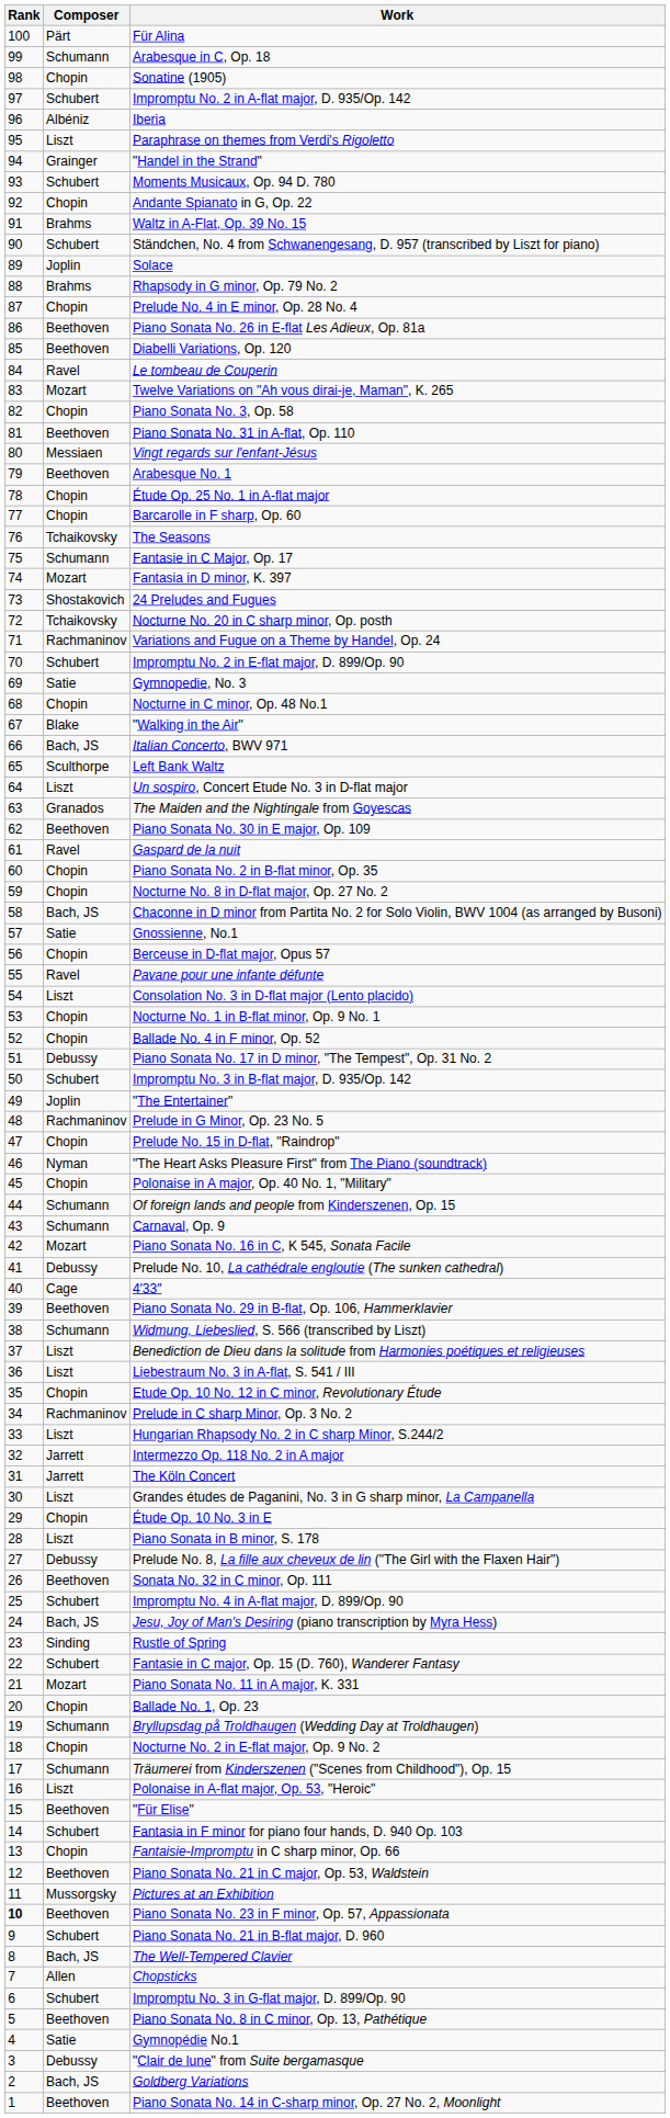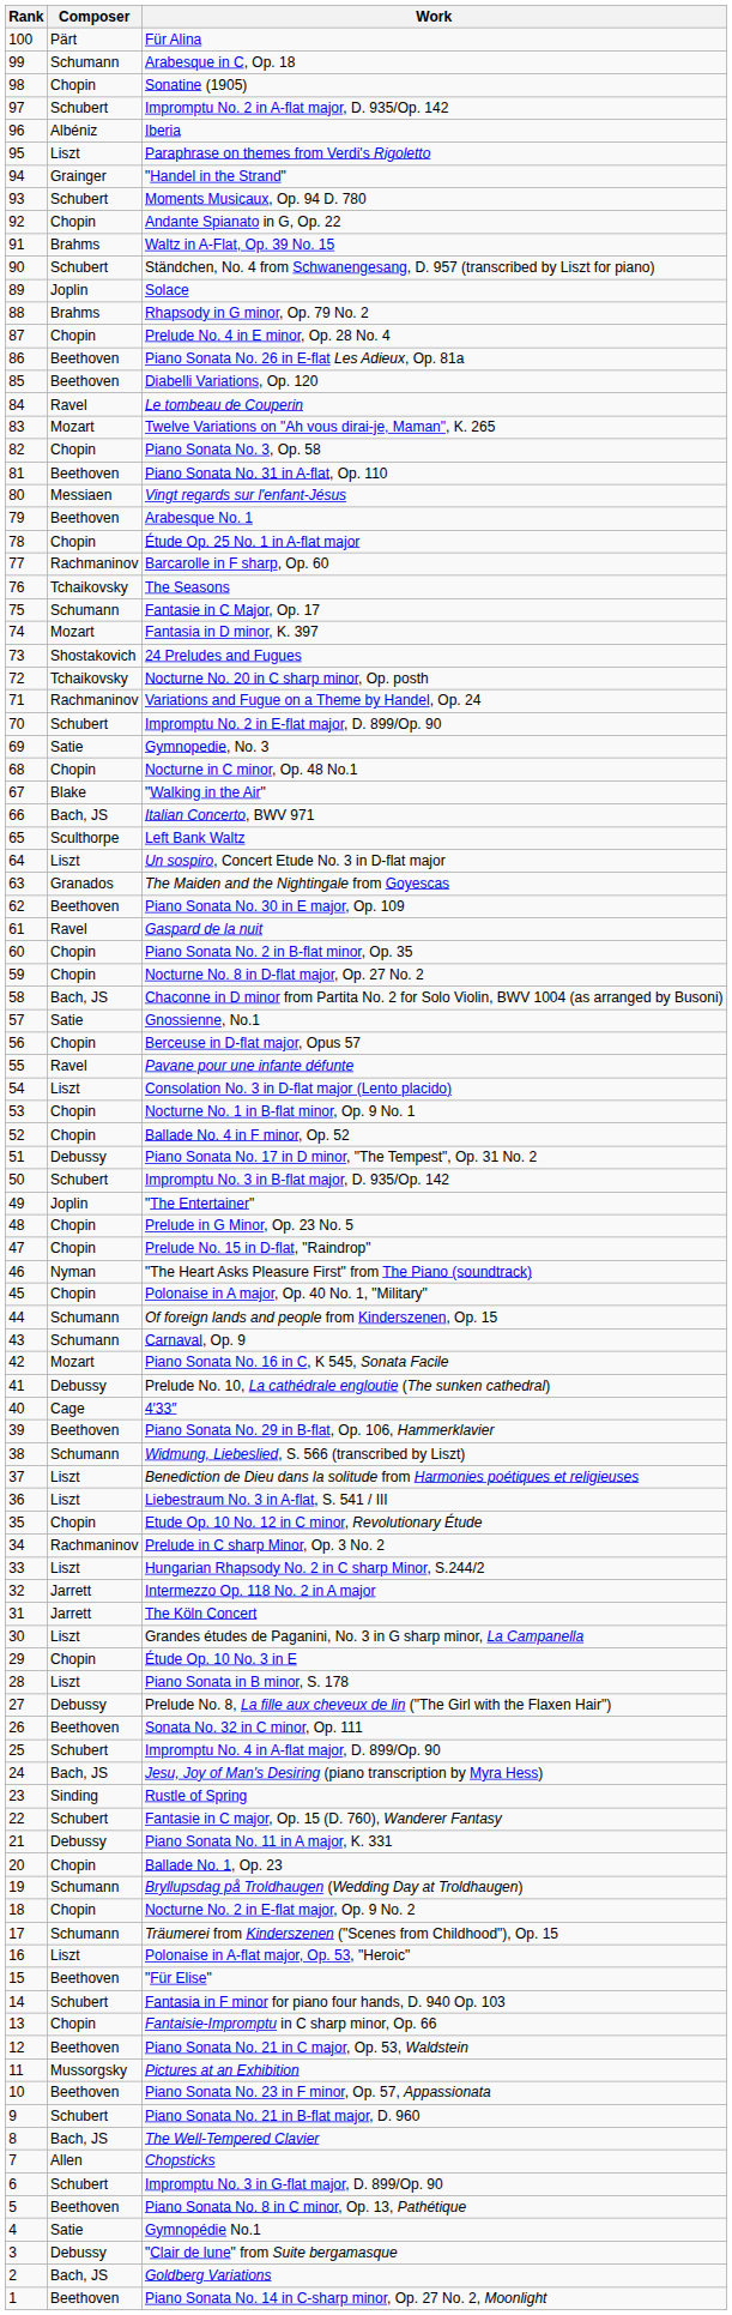 <table class="wikitable sortable">
 <tr>
 <th>Rank</th>
 <th>Composer</th>
 <th class="unsortable">Work</th>
 </tr>
 <tr>
 <td>100</td>
 <td>Pärt</td>
 <td><a href='#'>Für Alina</a></td>
 </tr>
 <tr>
 <td>99</td>
 <td>Schumann</td>
 <td><a href='#'>Arabesque in C</a>, Op. 18</td>
 </tr>
 <tr>
 <td>98</td>
 <td>Chopin</td>
 <td><a href='#'>Sonatine</a> (1905)</td>
 </tr>
 <tr>
 <td>97</td>
 <td>Schubert</td>
 <td><a href='#'>Impromptu No. 2 in A-flat major</a>, D. 935/Op. 142</td>
 </tr>
 <tr>
 <td>96</td>
 <td>Albéniz</td>
 <td><a href='#'>Iberia</a></td>
 </tr>
 <tr>
 <td>95</td>
 <td>Liszt</td>
 <td><a href='#'>Paraphrase on themes from Verdi's <em>Rigoletto</em></a></td>
 </tr>
 <tr>
 <td>94</td>
 <td>Grainger</td>
 <td>"<a href='#'>Handel in the Strand</a>"</td>
 </tr>
 <tr>
 <td>93</td>
 <td>Schubert</td>
 <td><a href='#'>Moments Musicaux</a>, Op. 94 D. 780</td>
 </tr>
 <tr>
 <td>92</td>
 <td>Chopin</td>
 <td><a href='#'>Andante Spianato</a> in G, Op. 22</td>
 </tr>
 <tr>
 <td>91</td>
 <td>Brahms</td>
 <td><a href='#'>Waltz in A-Flat, Op. 39 No. 15</a></td>
 </tr>
 <tr>
 <td>90</td>
 <td>Schubert</td>
 <td>Ständchen, No. 4 from <a href='#'>Schwanengesang</a>, D. 957 (transcribed by Liszt for piano)</td>
 </tr>
 <tr>
 <td>89</td>
 <td>Joplin</td>
 <td><a href='#'>Solace</a></td>
 </tr>
 <tr>
 <td>88</td>
 <td>Brahms</td>
 <td><a href='#'>Rhapsody in G minor</a>, Op. 79 No. 2</td>
 </tr>
 <tr>
 <td>87</td>
 <td>Chopin</td>
 <td><a href='#'>Prelude No. 4 in E minor</a>, Op. 28 No. 4</td>
 </tr>
 <tr>
 <td>86</td>
 <td>Beethoven</td>
 <td><a href='#'>Piano Sonata No. 26 in E-flat</a> <em>Les Adieux</em>, Op. 81a</td>
 </tr>
 <tr>
 <td>85</td>
 <td>Beethoven</td>
 <td><a href='#'>Diabelli Variations</a>, Op. 120</td>
 </tr>
 <tr>
 <td>84</td>
 <td>Ravel</td>
 <td><em><a href='#'>Le tombeau de Couperin</a></em></td>
 </tr>
 <tr>
 <td>83</td>
 <td>Mozart</td>
 <td><a href='#'>Twelve Variations on "Ah vous dirai-je, Maman"</a>, K. 265</td>
 </tr>
 <tr>
 <td>82</td>
 <td>Chopin</td>
 <td><a href='#'>Piano Sonata No. 3</a>, Op. 58</td>
 </tr>
 <tr>
 <td>81</td>
 <td>Beethoven</td>
 <td><a href='#'>Piano Sonata No. 31 in A-flat</a>, Op. 110</td>
 </tr>
 <tr>
 <td>80</td>
 <td>Messiaen</td>
 <td><em><a href='#'>Vingt regards sur l'enfant-Jésus</a></em></td>
 </tr>
 <tr>
 <td>79</td>
 <td>Beethoven</td>
 <td><a href='#'>Arabesque No. 1</a></td>
 </tr>
 <tr>
 <td>78</td>
 <td>Chopin</td>
 <td><a href='#'>Étude Op. 25 No. 1 in A-flat major</a></td>
 </tr>
 <tr>
 <td>77</td>
-<td>Chopin</td>
+<td>Rachmaninov</td>
 <td><a href='#'>Barcarolle in F sharp</a>, Op. 60</td>
 </tr>
 <tr>
 <td>76</td>
 <td>Tchaikovsky</td>
 <td><a href='#'>The Seasons</a></td>
 </tr>
 <tr>
 <td>75</td>
 <td>Schumann</td>
 <td><a href='#'>Fantasie in C Major</a>, Op. 17</td>
 </tr>
 <tr>
 <td>74</td>
 <td>Mozart</td>
 <td><a href='#'>Fantasia in D minor</a>, K. 397</td>
 </tr>
 <tr>
 <td>73</td>
 <td>Shostakovich</td>
 <td><a href='#'>24 Preludes and Fugues</a></td>
 </tr>
 <tr>
 <td>72</td>
 <td>Tchaikovsky</td>
 <td><a href='#'>Nocturne No. 20 in C sharp minor</a>, Op. posth</td>
 </tr>
 <tr>
 <td>71</td>
 <td>Rachmaninov</td>
 <td><a href='#'>Variations and Fugue on a Theme by Handel</a>, Op. 24</td>
 </tr>
 <tr>
 <td>70</td>
 <td>Schubert</td>
 <td><a href='#'>Impromptu No. 2 in E-flat major</a>, D. 899/Op. 90</td>
 </tr>
 <tr>
 <td>69</td>
 <td>Satie</td>
 <td><a href='#'>Gymnopedie</a>, No. 3</td>
 </tr>
 <tr>
 <td>68</td>
 <td>Chopin</td>
 <td><a href='#'>Nocturne in C minor</a>, Op. 48 No.1</td>
 </tr>
 <tr>
 <td>67</td>
 <td>Blake</td>
 <td>"<a href='#'>Walking in the Air</a>"</td>
 </tr>
 <tr>
 <td>66</td>
 <td>Bach, JS</td>
 <td><em><a href='#'>Italian Concerto</a></em>, BWV 971</td>
 </tr>
 <tr>
 <td>65</td>
 <td>Sculthorpe</td>
 <td><a href='#'>Left Bank Waltz</a></td>
 </tr>
 <tr>
 <td>64</td>
 <td>Liszt</td>
 <td><em><a href='#'>Un sospiro</a></em>, Concert Etude No. 3 in D-flat major</td>
 </tr>
 <tr>
 <td>63</td>
 <td>Granados</td>
 <td><em>The Maiden and the Nightingale</em> from <a href='#'>Goyescas</a></td>
 </tr>
 <tr>
 <td>62</td>
 <td>Beethoven</td>
 <td><a href='#'>Piano Sonata No. 30 in E major</a>, Op. 109</td>
 </tr>
 <tr>
 <td>61</td>
 <td>Ravel</td>
 <td><em><a href='#'>Gaspard de la nuit</a></em></td>
 </tr>
 <tr>
 <td>60</td>
 <td>Chopin</td>
 <td><a href='#'>Piano Sonata No. 2 in B-flat minor</a>, Op. 35</td>
 </tr>
 <tr>
 <td>59</td>
 <td>Chopin</td>
 <td><a href='#'>Nocturne No. 8 in D-flat major</a>, Op. 27 No. 2</td>
 </tr>
 <tr>
 <td>58</td>
 <td>Bach, JS</td>
 <td><a href='#'>Chaconne in D minor</a> from Partita No. 2 for Solo Violin, BWV 1004 (as arranged by Busoni)</td>
 </tr>
 <tr>
 <td>57</td>
 <td>Satie</td>
 <td><a href='#'>Gnossienne</a>, No.1</td>
 </tr>
 <tr>
 <td>56</td>
 <td>Chopin</td>
 <td><a href='#'>Berceuse in D-flat major</a>, Opus 57</td>
 </tr>
 <tr>
 <td>55</td>
 <td>Ravel</td>
 <td><em><a href='#'>Pavane pour une infante défunte</a></em></td>
 </tr>
 <tr>
 <td>54</td>
 <td>Liszt</td>
 <td><a href='#'>Consolation No. 3 in D-flat major (Lento placido)</a></td>
 </tr>
 <tr>
 <td>53</td>
 <td>Chopin</td>
 <td><a href='#'>Nocturne No. 1 in B-flat minor</a>, Op. 9 No. 1</td>
 </tr>
 <tr>
 <td>52</td>
 <td>Chopin</td>
 <td><a href='#'>Ballade No. 4 in F minor</a>, Op. 52</td>
 </tr>
 <tr>
 <td>51</td>
 <td>Debussy</td>
 <td><a href='#'>Piano Sonata No. 17 in D minor</a>, "The Tempest", Op. 31 No. 2</td>
 </tr>
 <tr>
 <td>50</td>
 <td>Schubert</td>
 <td><a href='#'>Impromptu No. 3 in B-flat major</a>, D. 935/Op. 142</td>
 </tr>
 <tr>
 <td>49</td>
 <td>Joplin</td>
 <td>"<a href='#'>The Entertainer</a>"</td>
 </tr>
 <tr>
 <td>48</td>
-<td>Rachmaninov</td>
+<td>Chopin</td>
 <td><a href='#'>Prelude in G Minor</a>, Op. 23 No. 5</td>
 </tr>
 <tr>
 <td>47</td>
 <td>Chopin</td>
 <td><a href='#'>Prelude No. 15 in D-flat</a>, "Raindrop"</td>
 </tr>
 <tr>
 <td>46</td>
 <td>Nyman</td>
 <td>"The Heart Asks Pleasure First" from <a href='#'>The Piano (soundtrack)</a></td>
 </tr>
 <tr>
 <td>45</td>
 <td>Chopin</td>
 <td><a href='#'>Polonaise in A major</a>, Op. 40 No. 1, "Military"</td>
 </tr>
 <tr>
 <td>44</td>
 <td>Schumann</td>
 <td><em>Of foreign lands and people</em> from <a href='#'>Kinderszenen</a>, Op. 15</td>
 </tr>
 <tr>
 <td>43</td>
 <td>Schumann</td>
 <td><a href='#'>Carnaval</a>, Op. 9</td>
 </tr>
 <tr>
 <td>42</td>
 <td>Mozart</td>
 <td><a href='#'>Piano Sonata No. 16 in C</a>, K 545, <em>Sonata Facile</em></td>
 </tr>
 <tr>
 <td>41</td>
 <td>Debussy</td>
 <td>Prelude No. 10, <em><a href='#'>La cathédrale engloutie</a></em> (<em>The sunken cathedral</em>)</td>
 </tr>
 <tr>
 <td>40</td>
 <td>Cage</td>
 <td><a href='#'>4′33″</a></td>
 </tr>
 <tr>
 <td>39</td>
 <td>Beethoven</td>
 <td><a href='#'>Piano Sonata No. 29 in B-flat</a>, Op. 106, <em>Hammerklavier</em></td>
 </tr>
 <tr>
 <td>38</td>
 <td>Schumann</td>
 <td><em><a href='#'>Widmung, Liebeslied</a></em>, S. 566 (transcribed by Liszt)</td>
 </tr>
 <tr>
 <td>37</td>
 <td>Liszt</td>
 <td><em>Benediction de Dieu dans la solitude</em> from <em><a href='#'>Harmonies poétiques et religieuses</a></em></td>
 </tr>
 <tr>
 <td>36</td>
 <td>Liszt</td>
 <td><a href='#'>Liebestraum No. 3 in A-flat</a>, S. 541 / III</td>
 </tr>
 <tr>
 <td>35</td>
 <td>Chopin</td>
 <td><a href='#'>Etude Op. 10 No. 12 in C minor</a>, <em>Revolutionary Étude</em></td>
 </tr>
 <tr>
 <td>34</td>
 <td>Rachmaninov</td>
 <td><a href='#'>Prelude in C sharp Minor</a>, Op. 3 No. 2</td>
 </tr>
 <tr>
 <td>33</td>
 <td>Liszt</td>
 <td><a href='#'>Hungarian Rhapsody No. 2 in C sharp Minor</a>, S.244/2</td>
 </tr>
 <tr>
 <td>32</td>
 <td>Jarrett</td>
 <td><a href='#'>Intermezzo Op. 118 No. 2 in A major</a></td>
 </tr>
 <tr>
 <td>31</td>
 <td>Jarrett</td>
 <td><a href='#'>The Köln Concert</a></td>
 </tr>
 <tr>
 <td>30</td>
 <td>Liszt</td>
 <td>Grandes études de Paganini, No. 3 in G sharp minor, <em><a href='#'>La Campanella</a></em></td>
 </tr>
 <tr>
 <td>29</td>
 <td>Chopin</td>
 <td><a href='#'>Étude Op. 10 No. 3 in E</a></td>
 </tr>
 <tr>
 <td>28</td>
 <td>Liszt</td>
 <td><a href='#'>Piano Sonata in B minor</a>, S. 178</td>
 </tr>
 <tr>
 <td>27</td>
 <td>Debussy</td>
 <td>Prelude No. 8, <em><a href='#'>La fille aux cheveux de lin</a></em> ("The Girl with the Flaxen Hair")</td>
 </tr>
 <tr>
 <td>26</td>
 <td>Beethoven</td>
 <td><a href='#'>Sonata No. 32 in C minor</a>, Op. 111</td>
 </tr>
 <tr>
 <td>25</td>
 <td>Schubert</td>
 <td><a href='#'>Impromptu No. 4 in A-flat major</a>, D. 899/Op. 90</td>
 </tr>
 <tr>
 <td>24</td>
 <td>Bach, JS</td>
 <td><em><a href='#'>Jesu, Joy of Man's Desiring</a></em> (piano transcription by <a href='#'>Myra Hess</a>)</td>
 </tr>
 <tr>
 <td>23</td>
 <td>Sinding</td>
 <td><a href='#'>Rustle of Spring</a></td>
 </tr>
 <tr>
 <td>22</td>
 <td>Schubert</td>
 <td><a href='#'>Fantasie in C major</a>, Op. 15 (D. 760), <em>Wanderer Fantasy</em></td>
 </tr>
 <tr>
 <td>21</td>
-<td>Mozart</td>
+<td>Debussy</td>
 <td><a href='#'>Piano Sonata No. 11 in A major</a>, K. 331</td>
 </tr>
 <tr>
 <td>20</td>
 <td>Chopin</td>
 <td><a href='#'>Ballade No. 1</a>, Op. 23</td>
 </tr>
 <tr>
 <td>19</td>
 <td>Schumann</td>
 <td><em><a href='#'>Bryllupsdag på Troldhaugen</a></em> (<em>Wedding Day at Troldhaugen</em>)</td>
 </tr>
 <tr>
 <td>18</td>
 <td>Chopin</td>
 <td><a href='#'>Nocturne No. 2 in E-flat major</a>, Op. 9 No. 2</td>
 </tr>
 <tr>
 <td>17</td>
 <td>Schumann</td>
 <td><em>Träumerei</em> from <em><a href='#'>Kinderszenen</a></em> ("Scenes from Childhood"), Op. 15</td>
 </tr>
 <tr>
 <td>16</td>
 <td>Liszt</td>
 <td><a href='#'>Polonaise in A-flat major, Op. 53</a>, "Heroic"</td>
 </tr>
 <tr>
 <td>15</td>
 <td>Beethoven</td>
 <td>"<a href='#'>Für Elise</a>"</td>
 </tr>
 <tr>
 <td>14</td>
 <td>Schubert</td>
 <td><a href='#'>Fantasia in F minor</a> for piano four hands, D. 940 Op. 103</td>
 </tr>
 <tr>
 <td>13</td>
 <td>Chopin</td>
 <td><em><a href='#'>Fantaisie-Impromptu</a></em> in C sharp minor, Op. 66</td>
 </tr>
 <tr>
 <td>12</td>
 <td>Beethoven</td>
 <td><a href='#'>Piano Sonata No. 21 in C major</a>, Op. 53, <em>Waldstein</em></td>
 </tr>
 <tr>
 <td>11</td>
 <td>Mussorgsky</td>
 <td><em><a href='#'>Pictures at an Exhibition</a></em></td>
 </tr>
 <tr>
-<td><strong>10</strong></td>
+<td>10</td>
 <td>Beethoven</td>
 <td><a href='#'>Piano Sonata No. 23 in F minor</a>, Op. 57, <em>Appassionata</em></td>
 </tr>
 <tr>
 <td>9</td>
 <td>Schubert</td>
 <td><a href='#'>Piano Sonata No. 21 in B-flat major</a>, D. 960</td>
 </tr>
 <tr>
 <td>8</td>
 <td>Bach, JS</td>
 <td><em><a href='#'>The Well-Tempered Clavier</a></em></td>
 </tr>
 <tr>
 <td>7</td>
 <td>Allen</td>
 <td><em><a href='#'>Chopsticks</a></em></td>
 </tr>
 <tr>
 <td>6</td>
 <td>Schubert</td>
 <td><a href='#'>Impromptu No. 3 in G-flat major</a>, D. 899/Op. 90</td>
 </tr>
 <tr>
 <td>5</td>
 <td>Beethoven</td>
 <td><a href='#'>Piano Sonata No. 8 in C minor</a>, Op. 13, <em>Pathétique</em></td>
 </tr>
 <tr>
 <td>4</td>
 <td>Satie</td>
 <td><a href='#'>Gymnopédie</a> No.1</td>
 </tr>
 <tr>
 <td>3</td>
 <td>Debussy</td>
 <td>"<a href='#'>Clair de lune</a>" from <em>Suite bergamasque</em></td>
 </tr>
 <tr>
 <td>2</td>
 <td>Bach, JS</td>
 <td><em><a href='#'>Goldberg Variations</a></em></td>
 </tr>
 <tr>
 <td>1</td>
 <td>Beethoven</td>
 <td><a href='#'>Piano Sonata No. 14 in C-sharp minor</a>, Op. 27 No. 2, <em>Moonlight</em></td>
 </tr>
 </table>
